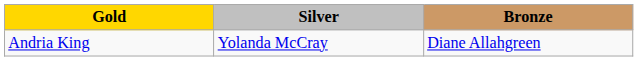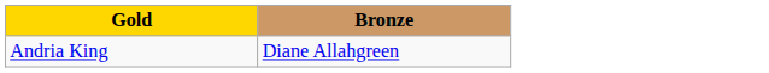 <table class="wikitable" style="text-align:left">
 <tr align="center">
 <td width=200 bgcolor=gold><strong>Gold</strong></td>
-<td width=200 bgcolor=silver><strong>Silver</strong></td>
 <td width=200 bgcolor=CC9966><strong>Bronze</strong></td>
 </tr>
 <tr>
 <td><a href='#'>Andria King</a><br><em></em></td>
-<td><a href='#'>Yolanda McCray</a><br><em></em></td>
 <td><a href='#'>Diane Allahgreen</a><br><em></em></td>
 </tr>
 </table>
